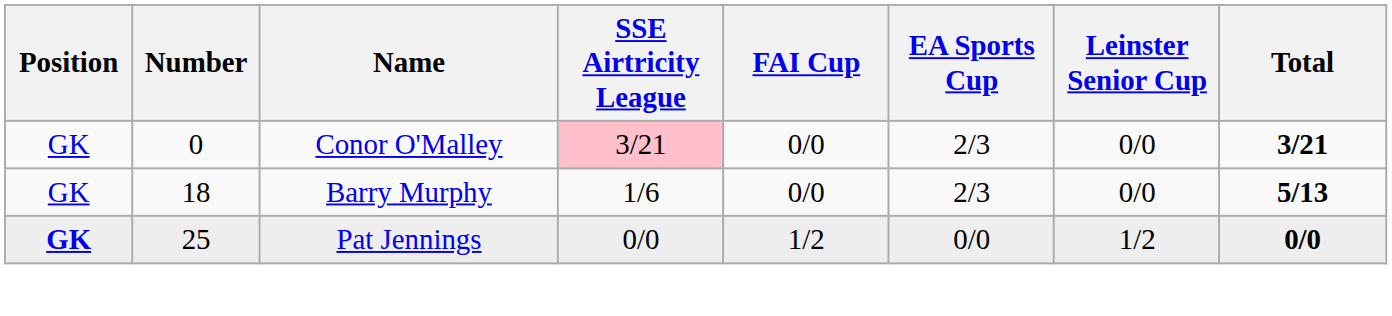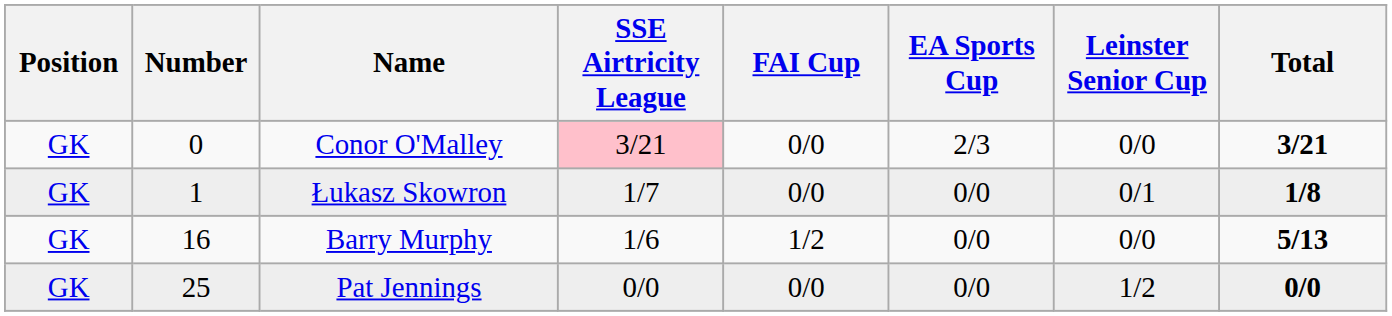 <table class="wikitable" style="font-size: 95%; text-align: center;">
 <tr>
 <th width=60>Position</th>
 <th width=60>Number</th>
 <th width=150>Name</th>
 <th width=80><a href='#'>SSE Airtricity League</a></th>
 <th width=80><a href='#'>FAI Cup</a></th>
 <th width=80><a href='#'>EA Sports Cup</a></th>
 <th width=80><a href='#'>Leinster Senior Cup</a></th>
 <th width=80>Total</th>
 </tr>
 <tr>
 <td><a href='#'>GK</a></td>
 <td>0</td>
 <td><a href='#'>Conor O'Malley</a></td>
 <td style="background: pink;">3/21</td>
 <td>0/0</td>
 <td>2/3</td>
 <td>0/0</td>
 <td><strong>3/21</strong></td>
 </tr>
+<tr style="background:#eee;">
+<td><a href='#'>GK</a></td>
+<td>1</td>
+<td><a href='#'>Łukasz Skowron</a></td>
+<td>1/7</td>
+<td>0/0</td>
+<td>0/0</td>
+<td>0/1</td>
+<td><strong>1/8</strong></td>
+</tr>
 <tr>
 <td><a href='#'>GK</a></td>
-<td>18</td>
+<td>16</td>
 <td><a href='#'>Barry Murphy</a></td>
 <td>1/6</td>
+<td>1/2</td>
 <td>0/0</td>
-<td>2/3</td>
 <td>0/0</td>
 <td><strong>5/13</strong></td>
 </tr>
 <tr style="background:#eee;">
-<td><strong><a href='#'>GK</a></strong></td>
+<td><a href='#'>GK</a></td>
 <td>25</td>
 <td><a href='#'>Pat Jennings</a></td>
 <td>0/0</td>
-<td>1/2</td>
+<td>0/0</td>
 <td>0/0</td>
 <td>1/2</td>
 <td><strong>0/0</strong></td>
 </tr>
 </table>
